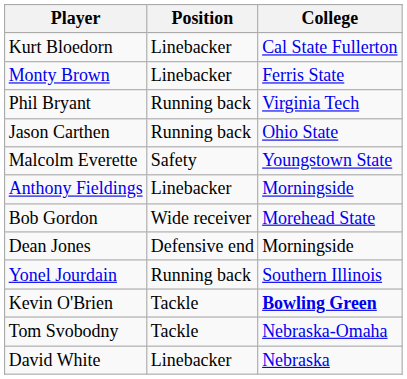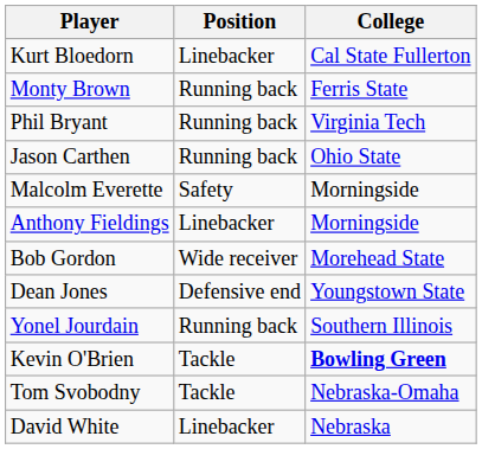 <table class="wikitable">
 <tr>
 <th>Player</th>
 <th>Position</th>
 <th>College</th>
 </tr>
 <tr>
 <td>Kurt Bloedorn</td>
 <td>Linebacker</td>
 <td><a href='#'>Cal State Fullerton</a></td>
 </tr>
 <tr>
 <td><a href='#'>Monty Brown</a></td>
-<td>Linebacker</td>
+<td>Running back</td>
 <td><a href='#'>Ferris State</a></td>
 </tr>
 <tr>
 <td>Phil Bryant</td>
 <td>Running back</td>
 <td><a href='#'>Virginia Tech</a></td>
 </tr>
 <tr>
 <td>Jason Carthen</td>
 <td>Running back</td>
 <td><a href='#'>Ohio State</a></td>
 </tr>
 <tr>
 <td>Malcolm Everette</td>
 <td>Safety</td>
-<td><a href='#'>Youngstown State</a></td>
+<td>Morningside</td>
 </tr>
 <tr>
 <td><a href='#'>Anthony Fieldings</a></td>
 <td>Linebacker</td>
 <td><a href='#'>Morningside</a></td>
 </tr>
 <tr>
 <td>Bob Gordon</td>
 <td>Wide receiver</td>
 <td><a href='#'>Morehead State</a></td>
 </tr>
 <tr>
 <td>Dean Jones</td>
 <td>Defensive end</td>
-<td>Morningside</td>
+<td><a href='#'>Youngstown State</a></td>
 </tr>
 <tr>
 <td><a href='#'>Yonel Jourdain</a></td>
 <td>Running back</td>
 <td><a href='#'>Southern Illinois</a></td>
 </tr>
 <tr>
 <td>Kevin O'Brien</td>
 <td>Tackle</td>
 <td><strong><a href='#'>Bowling Green</a></strong></td>
 </tr>
 <tr>
 <td>Tom Svobodny</td>
 <td>Tackle</td>
 <td><a href='#'>Nebraska-Omaha</a></td>
 </tr>
 <tr>
 <td>David White</td>
 <td>Linebacker</td>
 <td><a href='#'>Nebraska</a></td>
 </tr>
 </table>
